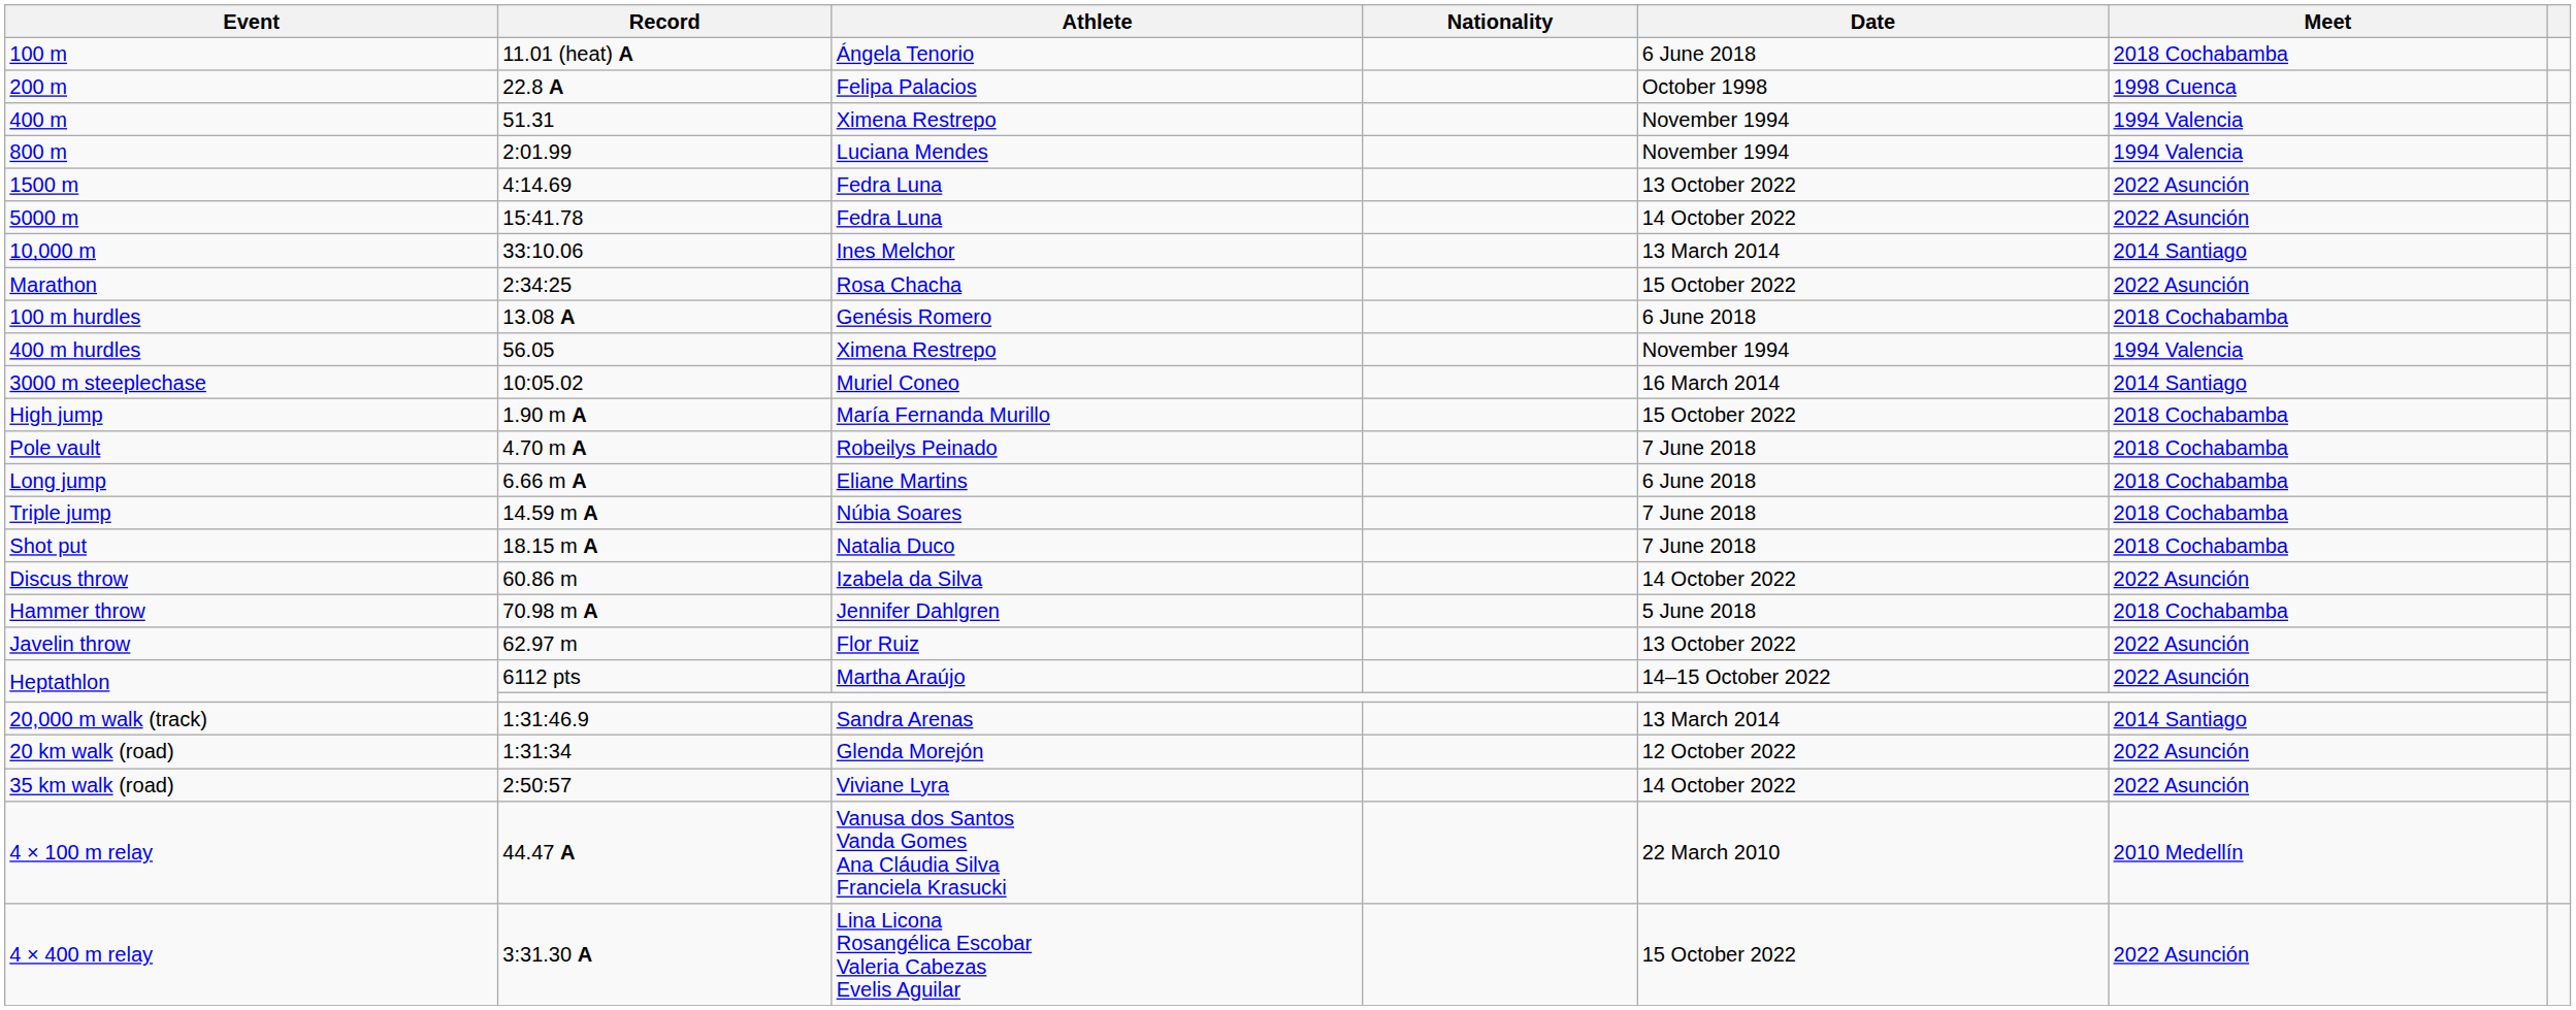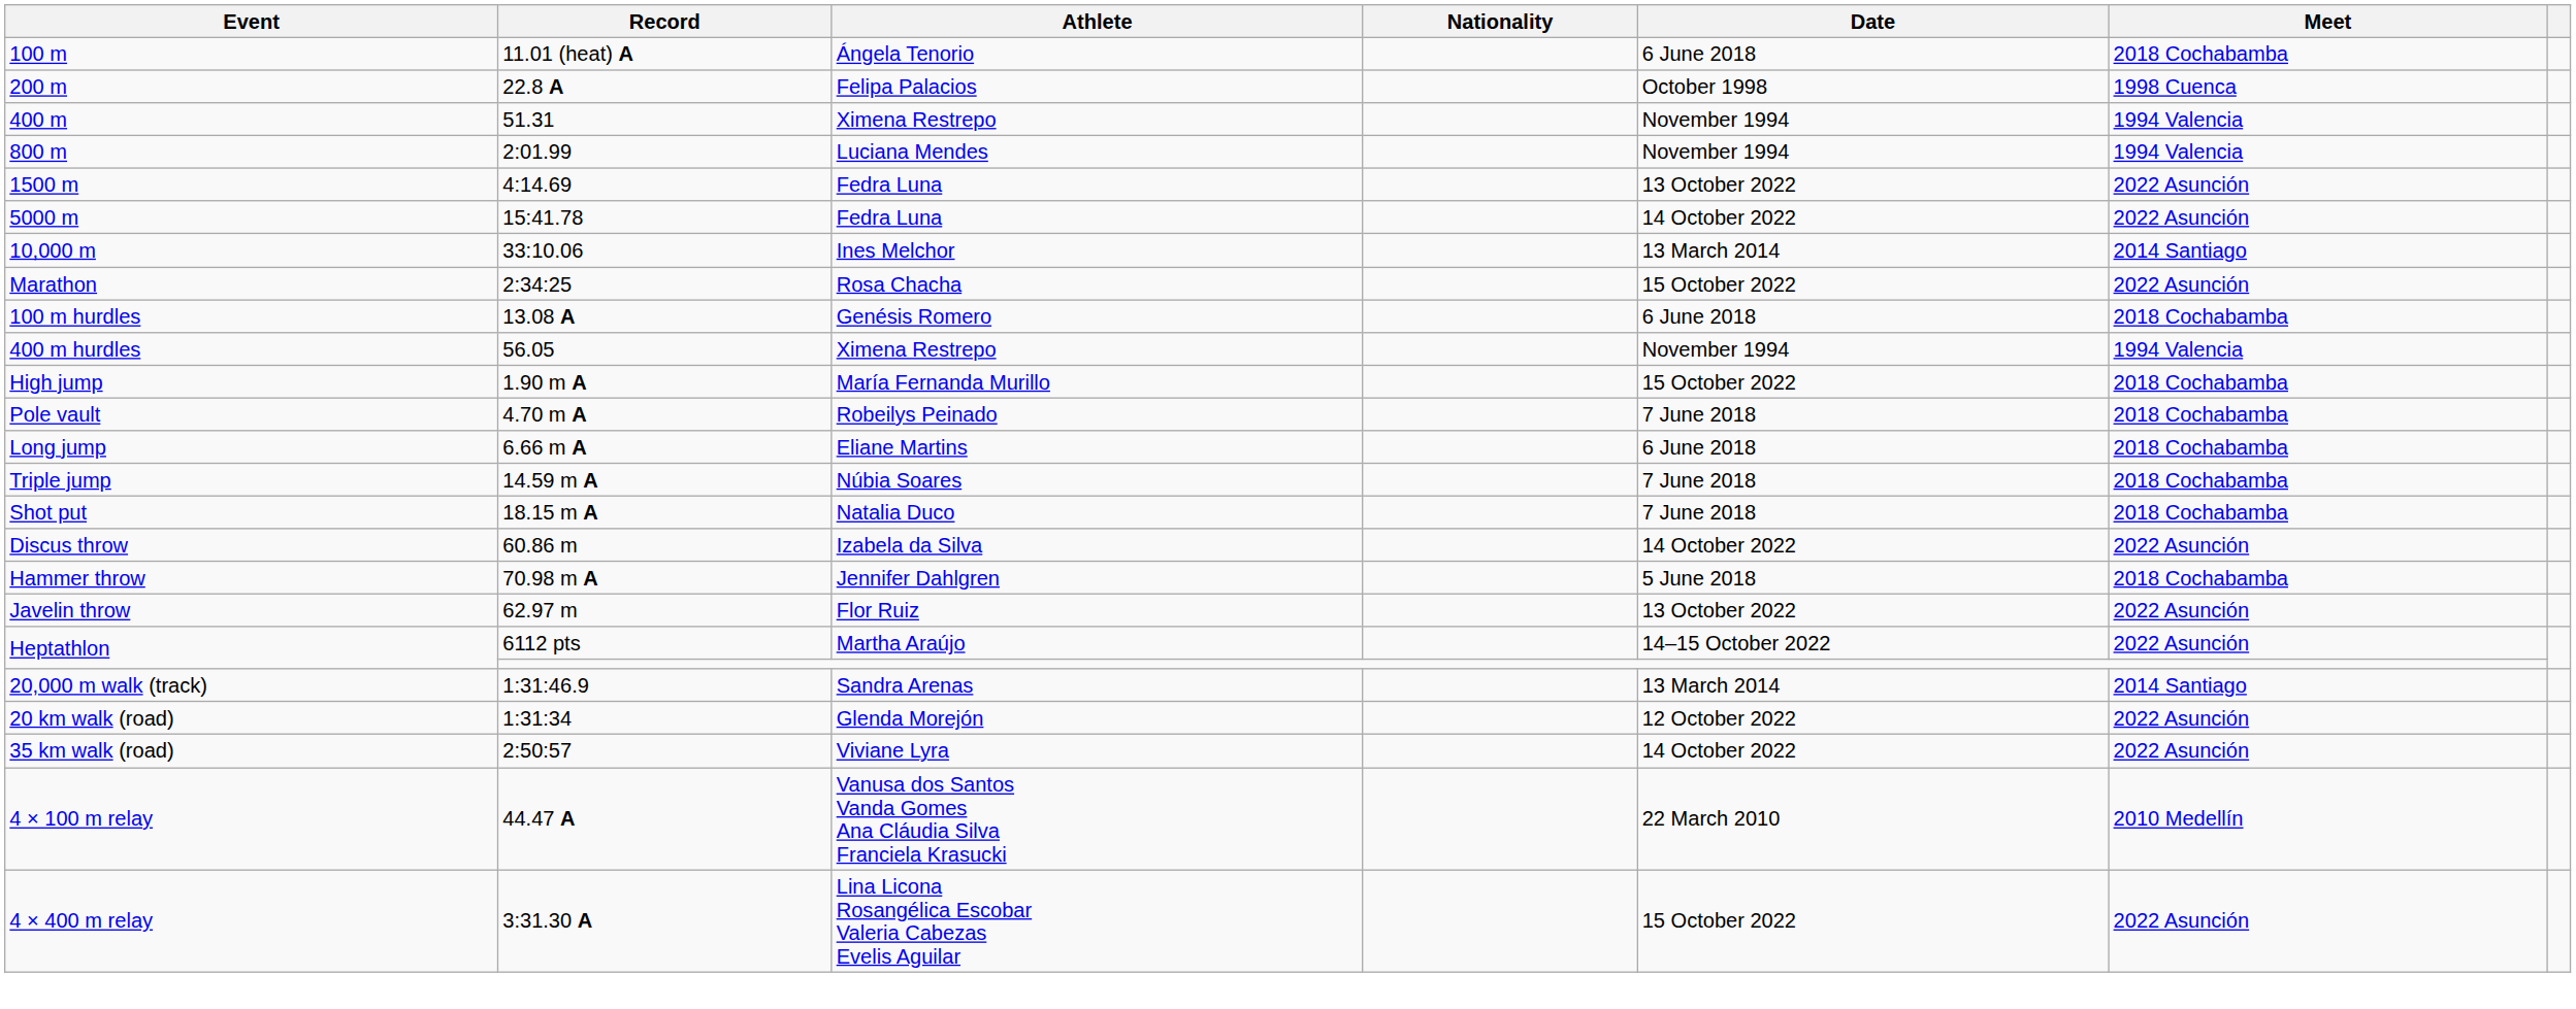 <table class="wikitable" style="font-size:95%; width: 95%;">
 <tr>
 <th>Event</th>
 <th>Record</th>
 <th>Athlete</th>
 <th>Nationality</th>
 <th>Date</th>
 <th>Meet</th>
 <th></th>
 </tr>
 <tr>
 <td><a href='#'>100 m</a></td>
 <td>11.01 (heat)  <strong>A</strong></td>
 <td><a href='#'>Ángela Tenorio</a></td>
 <td></td>
 <td>6 June 2018</td>
 <td><a href='#'>2018 Cochabamba</a></td>
 <td></td>
 </tr>
 <tr>
 <td><a href='#'>200 m</a></td>
 <td>22.8  <strong>A</strong></td>
 <td><a href='#'>Felipa Palacios</a></td>
 <td></td>
 <td>October 1998</td>
 <td><a href='#'>1998 Cuenca</a></td>
 <td></td>
 </tr>
 <tr>
 <td><a href='#'>400 m</a></td>
 <td>51.31</td>
 <td><a href='#'>Ximena Restrepo</a></td>
 <td></td>
 <td>November 1994</td>
 <td><a href='#'>1994 Valencia</a></td>
 <td></td>
 </tr>
 <tr>
 <td><a href='#'>800 m</a></td>
 <td>2:01.99</td>
 <td><a href='#'>Luciana Mendes</a></td>
 <td></td>
 <td>November 1994</td>
 <td><a href='#'>1994 Valencia</a></td>
 <td></td>
 </tr>
 <tr>
 <td><a href='#'>1500 m</a></td>
 <td>4:14.69</td>
 <td><a href='#'>Fedra Luna</a></td>
 <td></td>
 <td>13 October 2022</td>
 <td><a href='#'>2022 Asunción</a></td>
 <td></td>
 </tr>
 <tr>
 <td><a href='#'>5000 m</a></td>
 <td>15:41.78</td>
 <td><a href='#'>Fedra Luna</a></td>
 <td></td>
 <td>14 October 2022</td>
 <td><a href='#'>2022 Asunción</a></td>
 <td></td>
 </tr>
 <tr>
 <td><a href='#'>10,000 m</a></td>
 <td>33:10.06</td>
 <td><a href='#'>Ines Melchor</a></td>
 <td></td>
 <td>13 March 2014</td>
 <td><a href='#'>2014 Santiago</a></td>
 <td></td>
 </tr>
 <tr>
 <td><a href='#'>Marathon</a></td>
 <td>2:34:25</td>
 <td><a href='#'>Rosa Chacha</a></td>
 <td></td>
 <td>15 October 2022</td>
 <td><a href='#'>2022 Asunción</a></td>
 <td></td>
 </tr>
 <tr>
 <td><a href='#'>100 m hurdles</a></td>
 <td>13.08  <strong>A</strong></td>
 <td><a href='#'>Genésis Romero</a></td>
 <td></td>
 <td>6 June 2018</td>
 <td><a href='#'>2018 Cochabamba</a></td>
 <td></td>
 </tr>
 <tr>
 <td><a href='#'>400 m hurdles</a></td>
 <td>56.05</td>
 <td><a href='#'>Ximena Restrepo</a></td>
 <td></td>
 <td>November 1994</td>
 <td><a href='#'>1994 Valencia</a></td>
-<td></td>
-</tr>
-<tr>
-<td><a href='#'>3000 m steeplechase</a></td>
-<td>10:05.02</td>
-<td><a href='#'>Muriel Coneo</a></td>
-<td></td>
-<td>16 March 2014</td>
-<td><a href='#'>2014 Santiago</a></td>
 <td></td>
 </tr>
 <tr>
 <td><a href='#'>High jump</a></td>
 <td>1.90 m <strong>A</strong></td>
 <td><a href='#'>María Fernanda Murillo</a></td>
 <td></td>
 <td>15 October 2022</td>
 <td><a href='#'>2018 Cochabamba</a></td>
 <td></td>
 </tr>
 <tr>
 <td><a href='#'>Pole vault</a></td>
 <td>4.70 m <strong>A</strong></td>
 <td><a href='#'>Robeilys Peinado</a></td>
 <td></td>
 <td>7 June 2018</td>
 <td><a href='#'>2018 Cochabamba</a></td>
 <td></td>
 </tr>
 <tr>
 <td><a href='#'>Long jump</a></td>
 <td>6.66 m  <strong>A</strong></td>
 <td><a href='#'>Eliane Martins</a></td>
 <td></td>
 <td>6 June 2018</td>
 <td><a href='#'>2018 Cochabamba</a></td>
 <td></td>
 </tr>
 <tr>
 <td><a href='#'>Triple jump</a></td>
 <td>14.59 m   <strong>A</strong></td>
 <td><a href='#'>Núbia Soares</a></td>
 <td></td>
 <td>7 June 2018</td>
 <td><a href='#'>2018 Cochabamba</a></td>
 <td></td>
 </tr>
 <tr>
 <td><a href='#'>Shot put</a></td>
 <td>18.15 m <strong>A</strong></td>
 <td><a href='#'>Natalia Duco</a></td>
 <td></td>
 <td>7 June 2018</td>
 <td><a href='#'>2018 Cochabamba</a></td>
 <td></td>
 </tr>
 <tr>
 <td><a href='#'>Discus throw</a></td>
 <td>60.86 m</td>
 <td><a href='#'>Izabela da Silva</a></td>
 <td></td>
 <td>14 October 2022</td>
 <td><a href='#'>2022 Asunción</a></td>
 <td></td>
 </tr>
 <tr>
 <td><a href='#'>Hammer throw</a></td>
 <td>70.98 m <strong>A</strong></td>
 <td><a href='#'>Jennifer Dahlgren</a></td>
 <td></td>
 <td>5 June 2018</td>
 <td><a href='#'>2018 Cochabamba</a></td>
 <td></td>
 </tr>
 <tr>
 <td><a href='#'>Javelin throw</a></td>
 <td>62.97 m</td>
 <td><a href='#'>Flor Ruiz</a></td>
 <td></td>
 <td>13 October 2022</td>
 <td><a href='#'>2022 Asunción</a></td>
 <td></td>
 </tr>
 <tr>
 <td rowspan=2><a href='#'>Heptathlon</a></td>
 <td>6112 pts</td>
 <td><a href='#'>Martha Araújo</a></td>
 <td></td>
 <td>14–15 October 2022</td>
 <td><a href='#'>2022 Asunción</a></td>
 <td rowspan=2></td>
 </tr>
 <tr>
 <td colspan=5></td>
 </tr>
 <tr>
 <td><a href='#'>20,000 m walk</a> (track)</td>
 <td>1:31:46.9 </td>
 <td><a href='#'>Sandra Arenas</a></td>
 <td></td>
 <td>13 March 2014</td>
 <td><a href='#'>2014 Santiago</a></td>
 <td></td>
 </tr>
 <tr>
 <td><a href='#'>20 km walk</a> (road)</td>
 <td>1:31:34</td>
 <td><a href='#'>Glenda Morejón</a></td>
 <td></td>
 <td>12 October 2022</td>
 <td><a href='#'>2022 Asunción</a></td>
 <td></td>
 </tr>
 <tr>
 <td><a href='#'>35 km walk</a> (road)</td>
 <td>2:50:57</td>
 <td><a href='#'>Viviane Lyra</a></td>
 <td></td>
 <td>14 October 2022</td>
 <td><a href='#'>2022 Asunción</a></td>
 <td></td>
 </tr>
 <tr>
 <td><a href='#'>4 × 100 m relay</a></td>
 <td>44.47 <strong>A</strong></td>
 <td><a href='#'>Vanusa dos Santos</a><br> <a href='#'>Vanda Gomes</a><br> <a href='#'>Ana Cláudia Silva</a><br> <a href='#'>Franciela Krasucki</a></td>
 <td></td>
 <td>22 March 2010</td>
 <td><a href='#'>2010 Medellín</a></td>
 <td></td>
 </tr>
 <tr>
 <td><a href='#'>4 × 400 m relay</a></td>
 <td>3:31.30 <strong>A</strong></td>
 <td><a href='#'>Lina Licona</a><br><a href='#'>Rosangélica Escobar</a><br><a href='#'>Valeria Cabezas</a><br><a href='#'>Evelis Aguilar</a></td>
 <td></td>
 <td>15 October 2022</td>
 <td><a href='#'>2022 Asunción</a></td>
 <td></td>
 </tr>
 </table>
